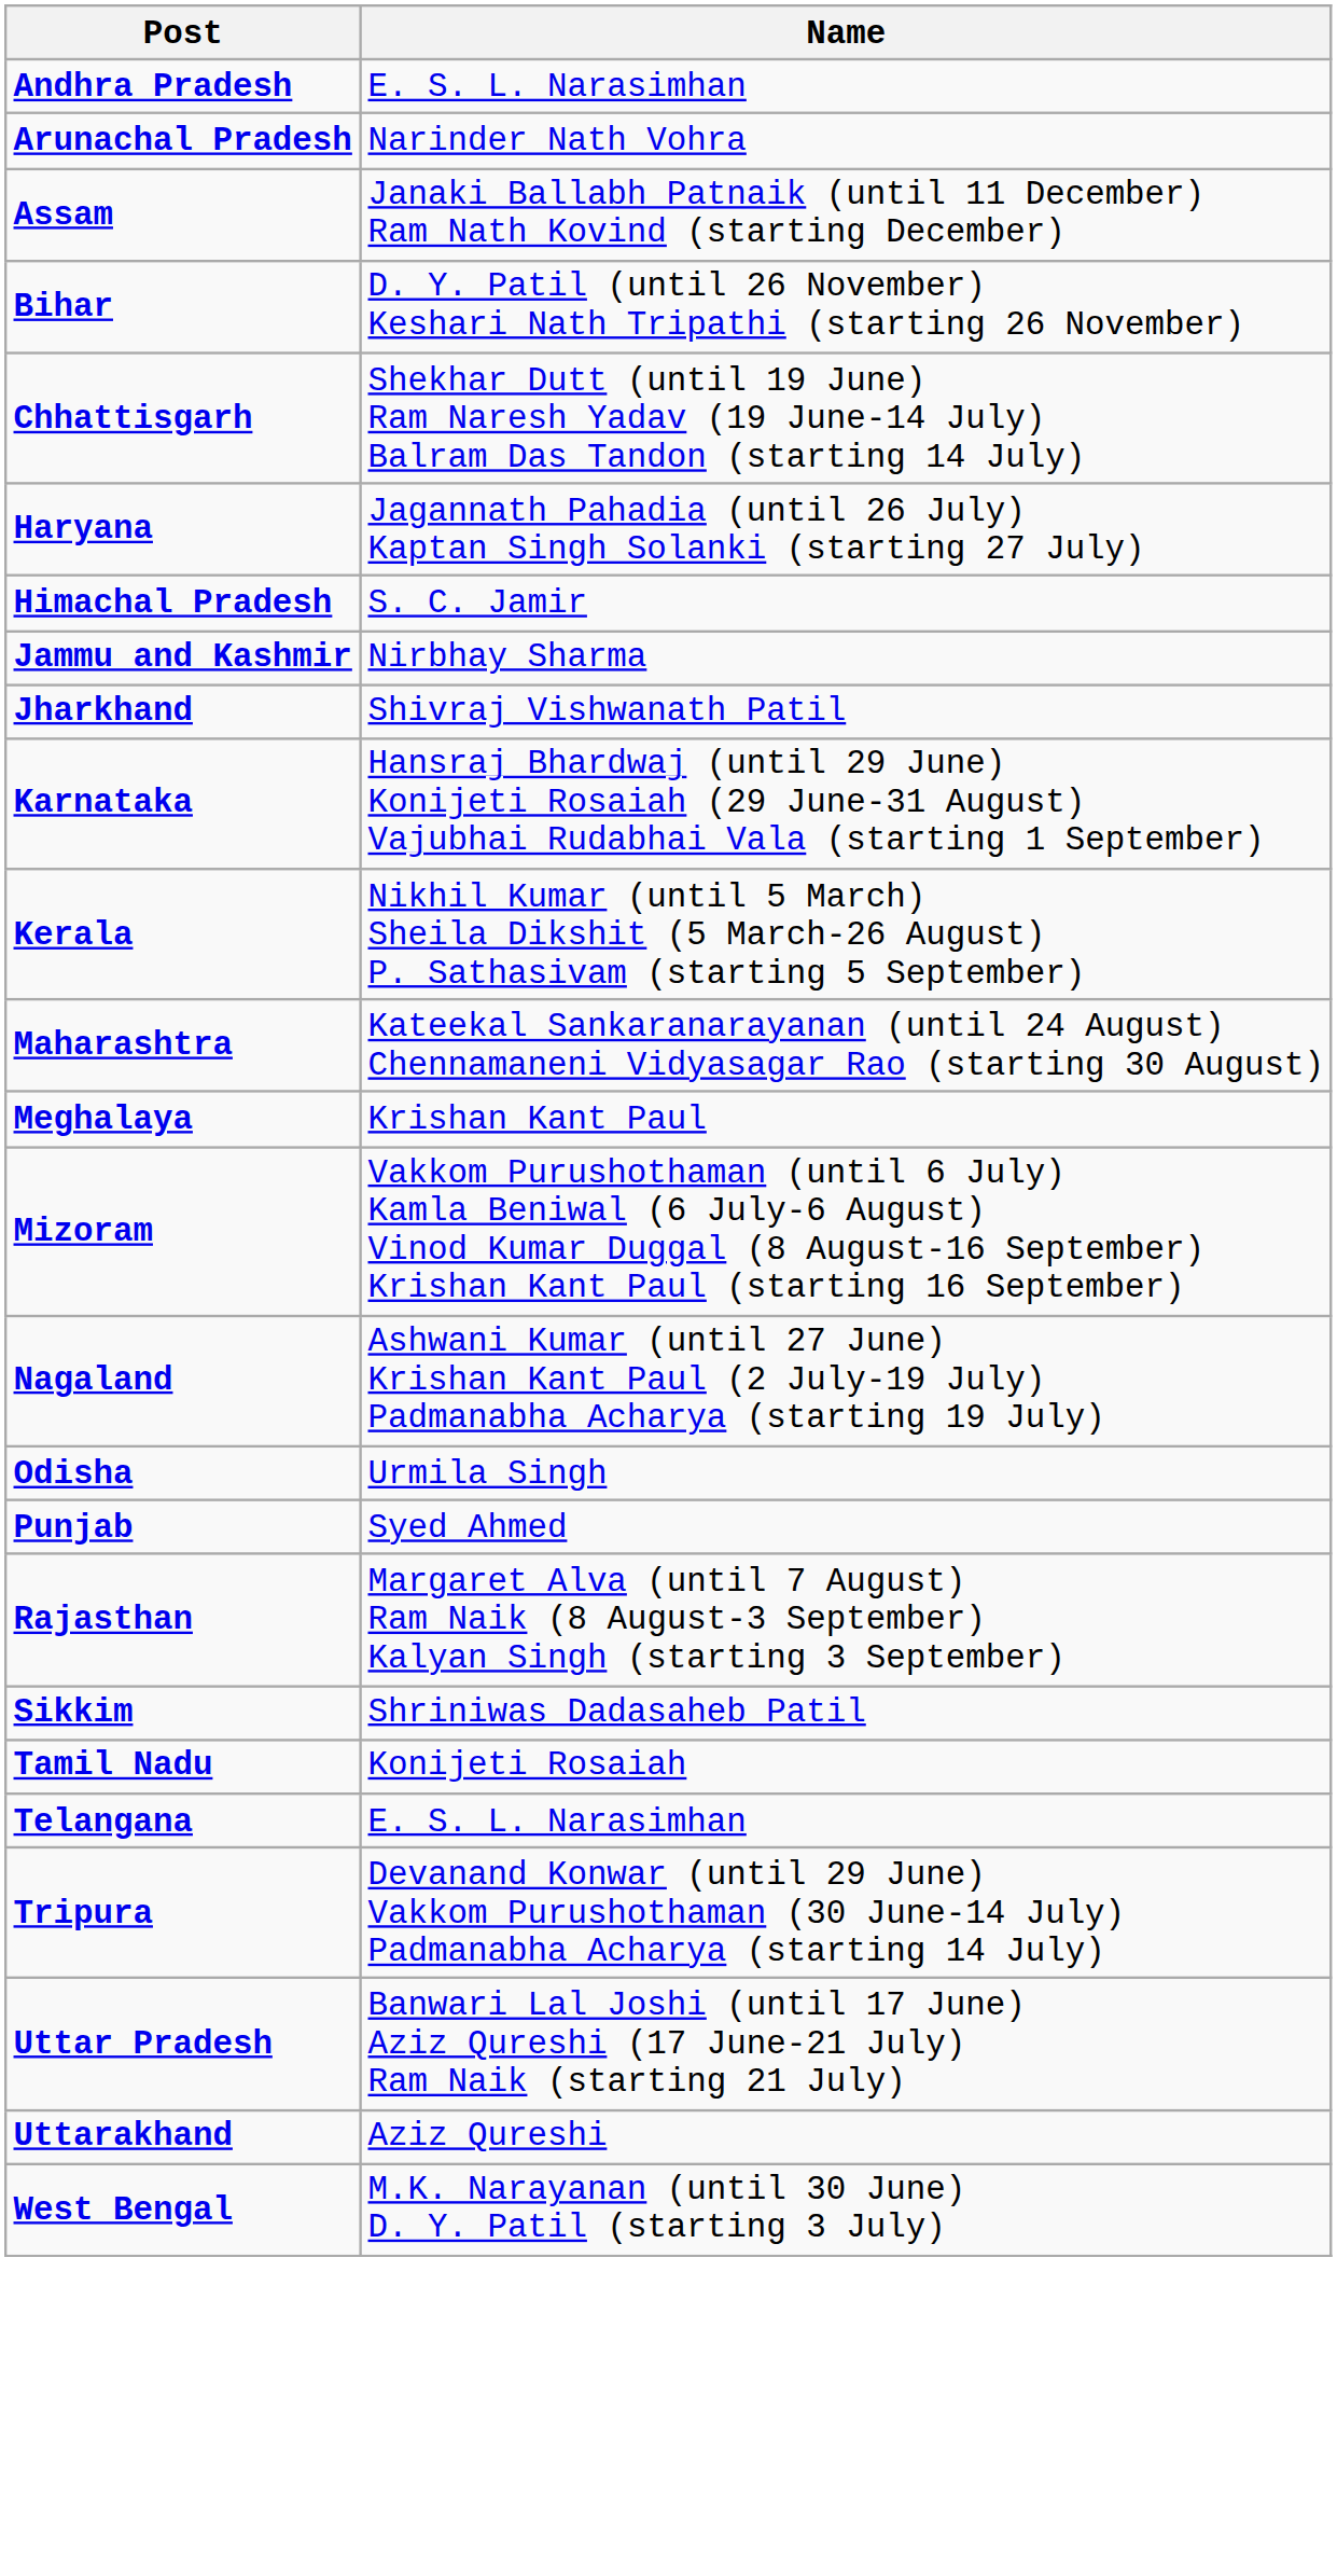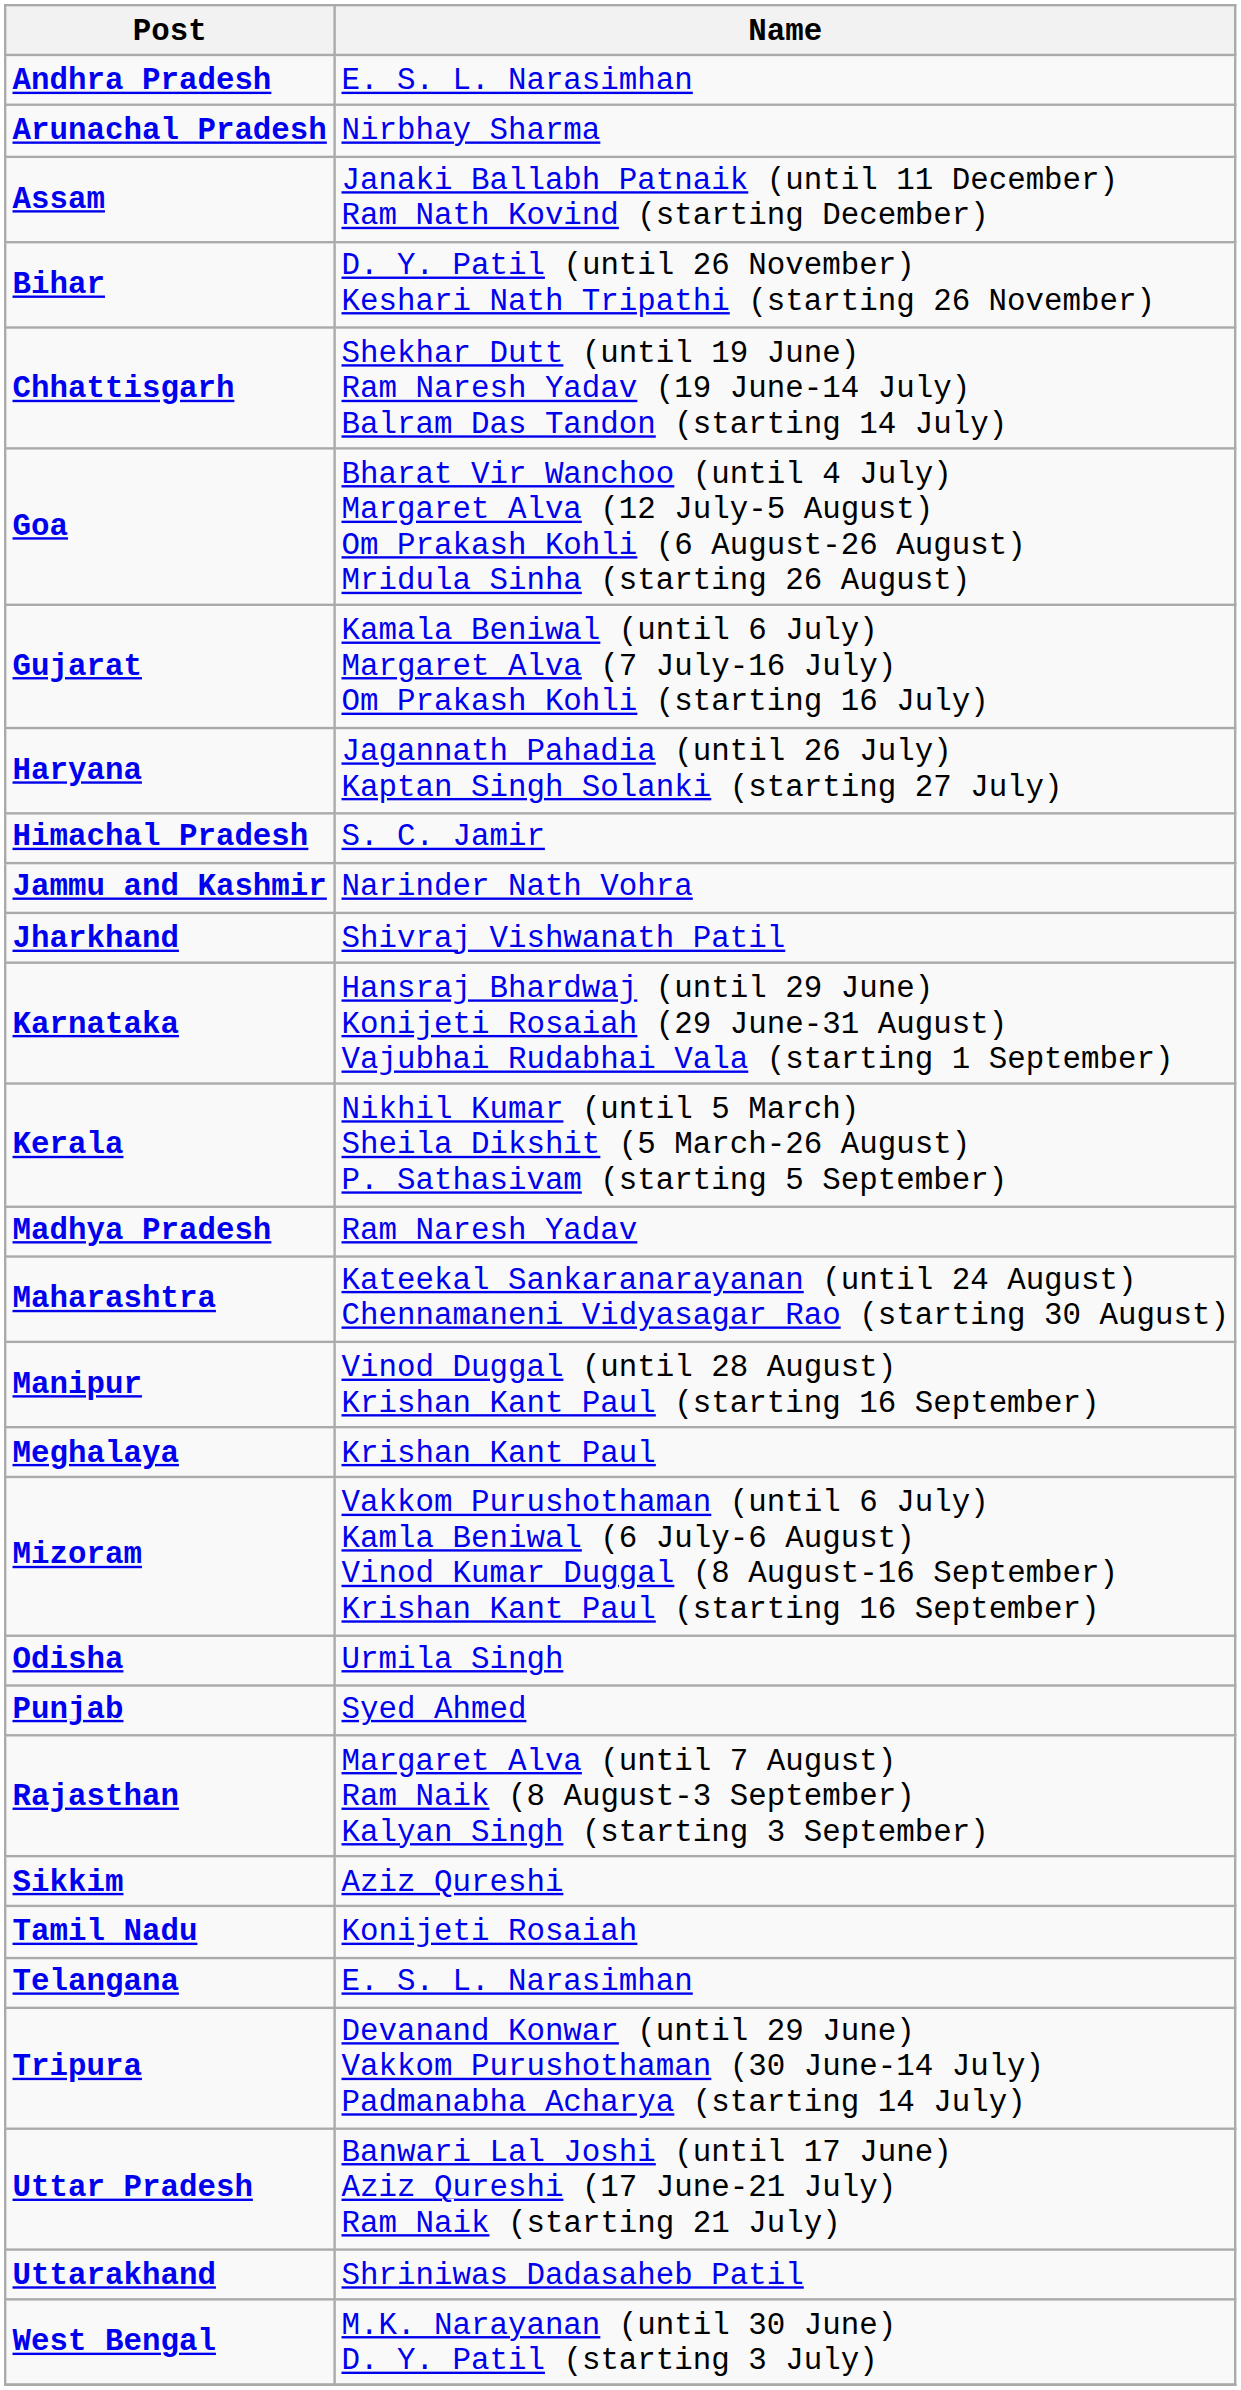 <table class=wikitable>
 <tr>
 <th>Post</th>
 <th>Name</th>
 </tr>
 <tr>
 <td><strong><a href='#'>Andhra Pradesh</a></strong></td>
 <td><a href='#'>E. S. L. Narasimhan</a></td>
 </tr>
 <tr>
 <td><strong><a href='#'>Arunachal Pradesh</a></strong></td>
-<td><a href='#'>Narinder Nath Vohra</a></td>
+<td><a href='#'>Nirbhay Sharma</a></td>
 </tr>
 <tr>
 <td><strong><a href='#'>Assam</a></strong></td>
 <td><a href='#'>Janaki Ballabh Patnaik</a> (until 11 December)<br><a href='#'>Ram Nath Kovind</a> (starting December)</td>
 </tr>
 <tr>
 <td><strong><a href='#'>Bihar</a></strong></td>
 <td><a href='#'>D. Y. Patil</a> (until 26 November)<br><a href='#'>Keshari Nath Tripathi</a> (starting 26 November)</td>
 </tr>
 <tr>
 <td><strong><a href='#'>Chhattisgarh</a></strong></td>
 <td><a href='#'>Shekhar Dutt</a> (until 19 June)<br><a href='#'>Ram Naresh Yadav</a> (19 June-14 July)<br><a href='#'>Balram Das Tandon</a> (starting 14 July)</td>
 </tr>
 <tr>
+<td><strong><a href='#'>Goa</a></strong></td>
+<td><a href='#'>Bharat Vir Wanchoo</a> (until 4 July)<br><a href='#'>Margaret Alva</a> (12 July-5 August)<br><a href='#'>Om Prakash Kohli</a> (6 August-26 August)<br><a href='#'>Mridula Sinha</a> (starting 26 August)</td>
+</tr>
+<tr>
+<td><strong><a href='#'>Gujarat</a></strong></td>
+<td><a href='#'>Kamala Beniwal</a> (until 6 July)<br><a href='#'>Margaret Alva</a> (7 July-16 July)<br><a href='#'>Om Prakash Kohli</a> (starting 16 July)</td>
+</tr>
+<tr>
 <td><strong><a href='#'>Haryana</a></strong></td>
 <td><a href='#'>Jagannath Pahadia</a> (until 26 July)<br><a href='#'>Kaptan Singh Solanki</a> (starting 27 July)</td>
 </tr>
 <tr>
 <td><strong><a href='#'>Himachal Pradesh</a></strong></td>
 <td><a href='#'>S. C. Jamir</a></td>
 </tr>
 <tr>
 <td><strong><a href='#'>Jammu and Kashmir</a></strong></td>
-<td><a href='#'>Nirbhay Sharma</a></td>
+<td><a href='#'>Narinder Nath Vohra</a></td>
 </tr>
 <tr>
 <td><strong><a href='#'>Jharkhand</a></strong></td>
 <td><a href='#'>Shivraj Vishwanath Patil</a></td>
 </tr>
 <tr>
 <td><strong><a href='#'>Karnataka</a></strong></td>
 <td><a href='#'>Hansraj Bhardwaj</a> (until 29 June)<br><a href='#'>Konijeti Rosaiah</a> (29 June-31 August)<br><a href='#'>Vajubhai Rudabhai Vala</a> (starting 1 September)</td>
 </tr>
 <tr>
 <td><strong><a href='#'>Kerala</a></strong></td>
 <td><a href='#'>Nikhil Kumar</a> (until 5 March)<br><a href='#'>Sheila Dikshit</a> (5 March-26 August)<br><a href='#'>P. Sathasivam</a> (starting 5 September)</td>
 </tr>
 <tr>
+<td><strong><a href='#'>Madhya Pradesh</a></strong></td>
+<td><a href='#'>Ram Naresh Yadav</a></td>
+</tr>
+<tr>
 <td><strong><a href='#'>Maharashtra</a></strong></td>
 <td><a href='#'>Kateekal Sankaranarayanan</a> (until 24 August)<br><a href='#'>Chennamaneni Vidyasagar Rao</a> (starting 30 August)</td>
+</tr>
+<tr>
+<td><strong><a href='#'>Manipur</a></strong></td>
+<td><a href='#'>Vinod Duggal</a> (until 28 August)<br><a href='#'>Krishan Kant Paul</a> (starting 16 September)</td>
 </tr>
 <tr>
 <td><strong><a href='#'>Meghalaya</a></strong></td>
 <td><a href='#'>Krishan Kant Paul</a></td>
 </tr>
 <tr>
 <td><strong><a href='#'>Mizoram</a></strong></td>
 <td><a href='#'>Vakkom Purushothaman</a> (until 6 July)<br><a href='#'>Kamla Beniwal</a> (6 July-6 August)<br><a href='#'>Vinod Kumar Duggal</a> (8 August-16 September)<br><a href='#'>Krishan Kant Paul</a> (starting 16 September)</td>
-</tr>
-<tr>
-<td><strong><a href='#'>Nagaland</a></strong></td>
-<td><a href='#'>Ashwani Kumar</a> (until 27 June)<br><a href='#'>Krishan Kant Paul</a> (2 July-19 July)<br><a href='#'>Padmanabha Acharya</a> (starting 19 July)</td>
 </tr>
 <tr>
 <td><strong><a href='#'>Odisha</a></strong></td>
 <td><a href='#'>Urmila Singh</a></td>
 </tr>
 <tr>
 <td><strong><a href='#'>Punjab</a></strong></td>
 <td><a href='#'>Syed Ahmed</a></td>
 </tr>
 <tr>
 <td><strong><a href='#'>Rajasthan</a></strong></td>
 <td><a href='#'>Margaret Alva</a> (until 7 August)<br><a href='#'>Ram Naik</a> (8 August-3 September)<br><a href='#'>Kalyan Singh</a> (starting 3 September)</td>
 </tr>
 <tr>
 <td><strong><a href='#'>Sikkim</a></strong></td>
-<td><a href='#'>Shriniwas Dadasaheb Patil</a></td>
+<td><a href='#'>Aziz Qureshi</a></td>
 </tr>
 <tr>
 <td><strong><a href='#'>Tamil Nadu</a></strong></td>
 <td><a href='#'>Konijeti Rosaiah</a></td>
 </tr>
 <tr>
 <td><strong><a href='#'>Telangana</a></strong></td>
 <td><a href='#'>E. S. L. Narasimhan</a></td>
 </tr>
 <tr>
 <td><strong><a href='#'>Tripura</a></strong></td>
 <td><a href='#'>Devanand Konwar</a> (until 29 June)<br><a href='#'>Vakkom Purushothaman</a> (30 June-14 July)<br><a href='#'>Padmanabha Acharya</a> (starting 14 July)</td>
 </tr>
 <tr>
 <td><strong><a href='#'>Uttar Pradesh</a></strong></td>
 <td><a href='#'>Banwari Lal Joshi</a> (until 17 June)<br><a href='#'>Aziz Qureshi</a> (17 June-21 July)<br><a href='#'>Ram Naik</a> (starting 21 July)</td>
 </tr>
 <tr>
 <td><strong><a href='#'>Uttarakhand</a></strong></td>
-<td><a href='#'>Aziz Qureshi</a></td>
+<td><a href='#'>Shriniwas Dadasaheb Patil</a></td>
 </tr>
 <tr>
 <td><strong><a href='#'>West Bengal</a></strong></td>
 <td><a href='#'>M.K. Narayanan</a> (until 30 June)<br><a href='#'>D. Y. Patil</a> (starting 3 July)</td>
 </tr>
 <tr>
 </tr>
 </table>
